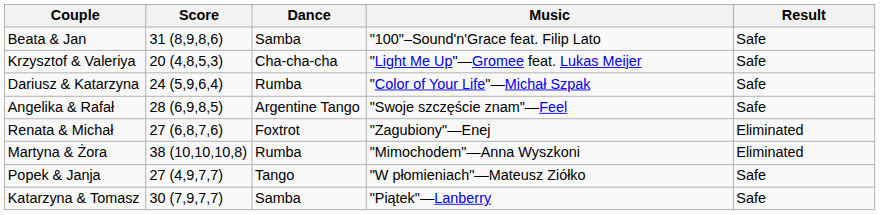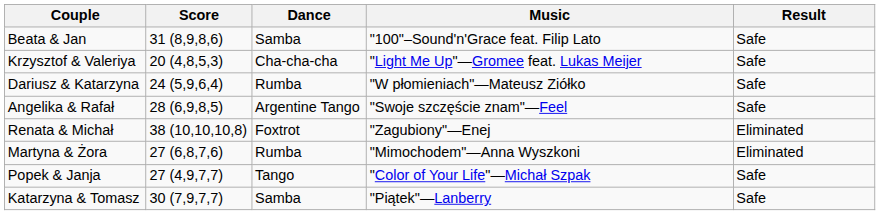 <table class="wikitable">
 <tr>
 <th style="width:150px;">Couple</th>
 <th style="width:110px;">Score</th>
 <th style="width:120px;">Dance</th>
 <th style="width:400px;">Music</th>
 <th style="width:150px;">Result</th>
 </tr>
 <tr>
 <td>Beata & Jan</td>
 <td>31 (8,9,8,6)</td>
 <td>Samba</td>
 <td>"100"–Sound'n'Grace feat. Filip Lato</td>
 <td>Safe</td>
 </tr>
 <tr>
 <td>Krzysztof & Valeriya</td>
 <td>20 (4,8,5,3)</td>
 <td>Cha-cha-cha</td>
 <td>"<a href='#'>Light Me Up</a>"—<a href='#'>Gromee</a> feat. <a href='#'>Lukas Meijer</a></td>
 <td>Safe</td>
 </tr>
 <tr>
 <td>Dariusz & Katarzyna</td>
 <td>24 (5,9,6,4)</td>
 <td>Rumba</td>
-<td>"<a href='#'>Color of Your Life</a>"—<a href='#'>Michał Szpak</a></td>
+<td>"W płomieniach"—Mateusz Ziółko</td>
 <td>Safe</td>
 </tr>
 <tr>
 <td>Angelika & Rafał</td>
 <td>28 (6,9,8,5)</td>
 <td>Argentine Tango</td>
 <td>"Swoje szczęście znam"—<a href='#'>Feel</a></td>
 <td>Safe</td>
 </tr>
 <tr>
 <td>Renata & Michał</td>
-<td>27 (6,8,7,6)</td>
+<td>38 (10,10,10,8)</td>
 <td>Foxtrot</td>
 <td>"Zagubiony"—Enej</td>
 <td>Eliminated</td>
 </tr>
 <tr>
 <td>Martyna & Żora</td>
-<td>38 (10,10,10,8)</td>
+<td>27 (6,8,7,6)</td>
 <td>Rumba</td>
 <td>"Mimochodem"—Anna Wyszkoni</td>
 <td>Eliminated</td>
 </tr>
 <tr>
 <td>Popek & Janja</td>
 <td>27 (4,9,7,7)</td>
 <td>Tango</td>
-<td>"W płomieniach"—Mateusz Ziółko</td>
+<td>"<a href='#'>Color of Your Life</a>"—<a href='#'>Michał Szpak</a></td>
 <td>Safe</td>
 </tr>
 <tr>
 <td>Katarzyna & Tomasz</td>
 <td>30 (7,9,7,7)</td>
 <td>Samba</td>
 <td>"Piątek"—<a href='#'>Lanberry</a></td>
 <td>Safe</td>
 </tr>
 </table>
